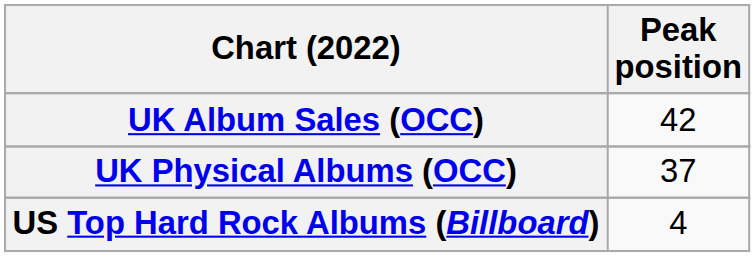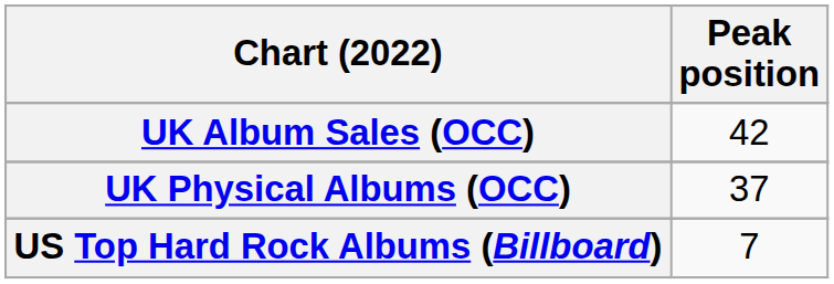 <table class="wikitable sortable plainrowheaders" style="text-align:center">
 <tr>
 <th scope="col">Chart (2022)</th>
 <th scope="col">Peak<br>position</th>
 </tr>
 <tr>
 </tr>
 <tr>
 </tr>
 <tr>
 </tr>
 <tr>
 </tr>
 <tr>
 </tr>
 <tr>
 <th scope="row"><a href='#'>UK Album Sales</a> (<a href='#'>OCC</a>)</th>
 <td>42</td>
 </tr>
 <tr>
 </tr>
 <tr>
 <th scope="row"><a href='#'>UK Physical Albums</a> (<a href='#'>OCC</a>)</th>
 <td>37</td>
 </tr>
 <tr>
 </tr>
 <tr>
 </tr>
 <tr>
 </tr>
 <tr>
 </tr>
 <tr>
 <th scope="row">US <a href='#'>Top Hard Rock Albums</a> (<a href='#'><em>Billboard</em></a>)</th>
-<td>4</td>
+<td>7</td>
 </tr>
 </table>
